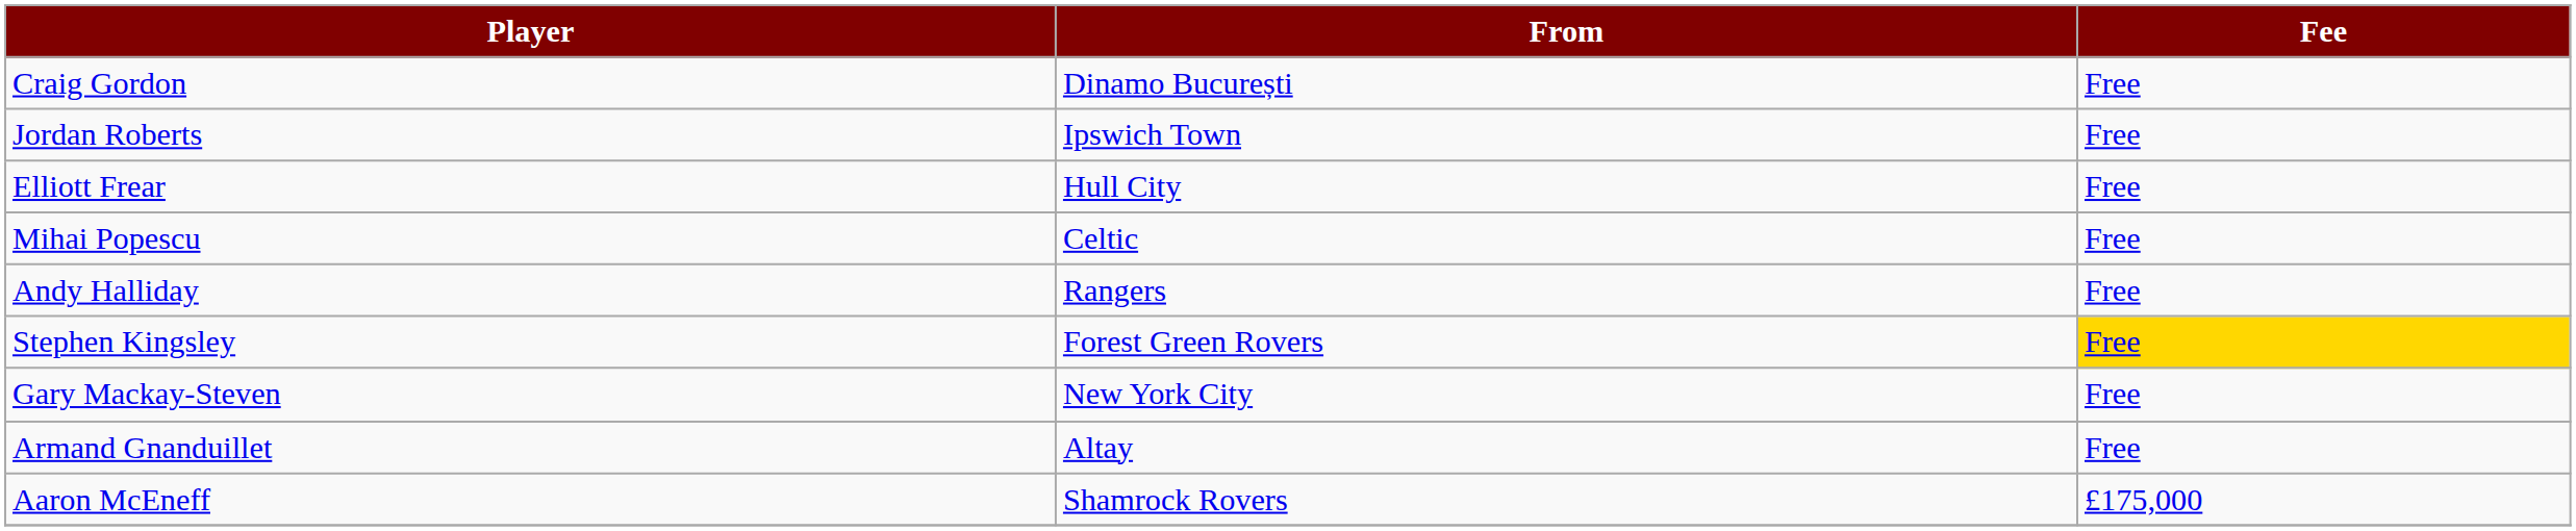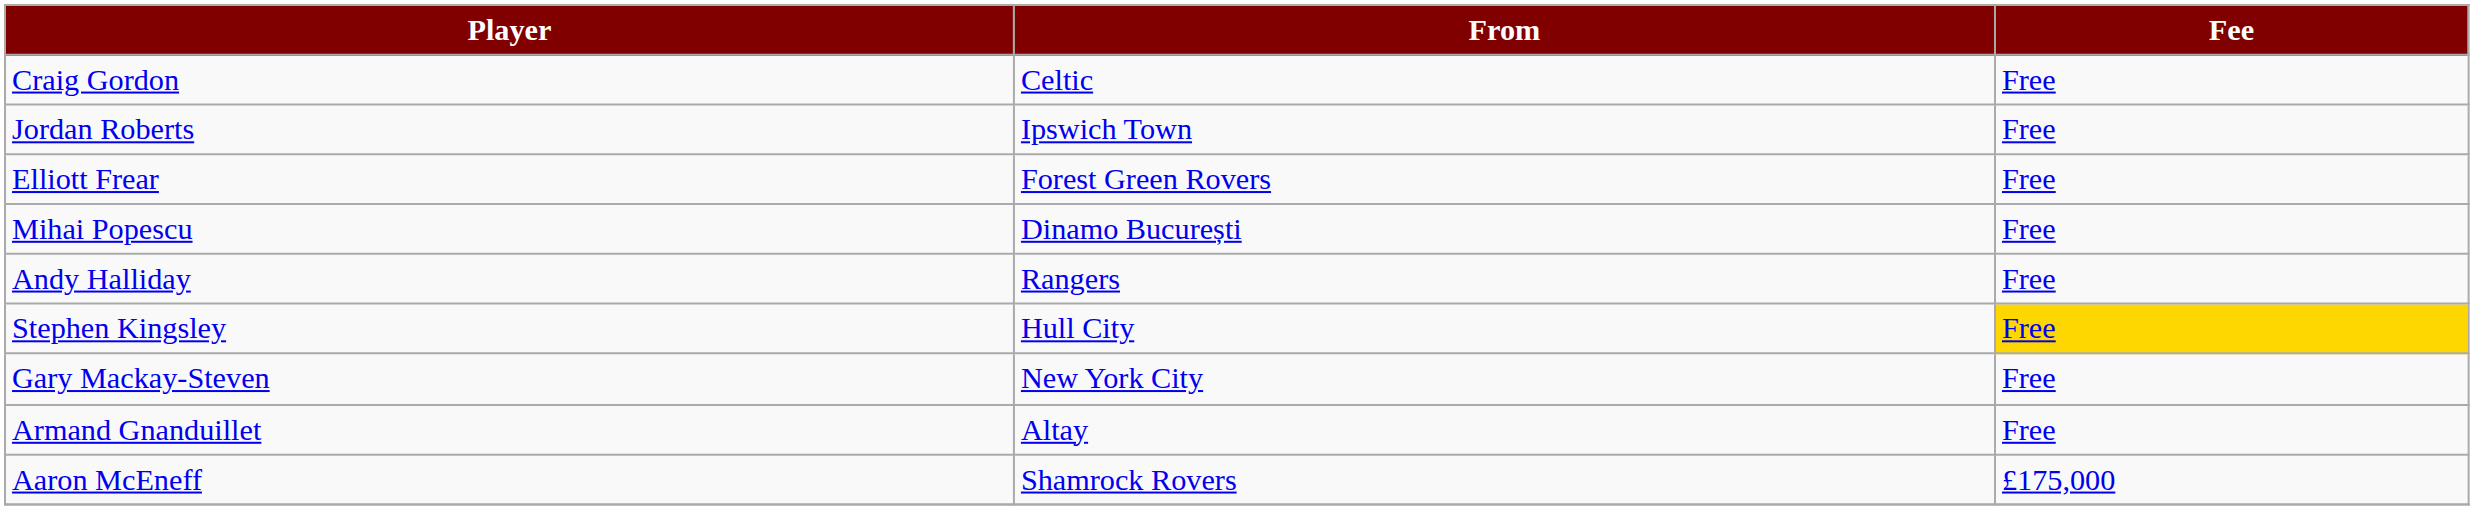 <table class="wikitable" style="text-align:left; font-size:95%;width:98%;">
 <tr>
 <th style="background:maroon; color:white;">Player</th>
 <th style="background:maroon; color:white;">From</th>
 <th style="background:maroon; color:white;">Fee</th>
 </tr>
 <tr>
 <td> <a href='#'>Craig Gordon</a></td>
-<td> <a href='#'>Dinamo București</a></td>
+<td> <a href='#'>Celtic</a></td>
 <td><a href='#'>Free</a></td>
 </tr>
 <tr>
 <td> <a href='#'>Jordan Roberts</a></td>
 <td> <a href='#'>Ipswich Town</a></td>
 <td><a href='#'>Free</a></td>
 </tr>
 <tr>
 <td> <a href='#'>Elliott Frear</a></td>
-<td> <a href='#'>Hull City</a></td>
+<td> <a href='#'>Forest Green Rovers</a></td>
 <td><a href='#'>Free</a></td>
 </tr>
 <tr>
 <td> <a href='#'>Mihai Popescu</a></td>
-<td> <a href='#'>Celtic</a></td>
+<td> <a href='#'>Dinamo București</a></td>
 <td><a href='#'>Free</a></td>
 </tr>
 <tr>
 <td> <a href='#'>Andy Halliday</a></td>
 <td> <a href='#'>Rangers</a></td>
 <td><a href='#'>Free</a></td>
 </tr>
 <tr>
 <td> <a href='#'>Stephen Kingsley</a></td>
-<td> <a href='#'>Forest Green Rovers</a></td>
+<td> <a href='#'>Hull City</a></td>
 <td style="background: gold;"><a href='#'>Free</a></td>
 </tr>
 <tr>
 <td> <a href='#'>Gary Mackay-Steven</a></td>
 <td> <a href='#'>New York City</a></td>
 <td><a href='#'>Free</a></td>
 </tr>
 <tr>
 <td> <a href='#'>Armand Gnanduillet</a></td>
 <td> <a href='#'>Altay</a></td>
 <td><a href='#'>Free</a></td>
 </tr>
 <tr>
 <td> <a href='#'>Aaron McEneff</a></td>
 <td> <a href='#'>Shamrock Rovers</a></td>
 <td><a href='#'>£175,000</a></td>
 </tr>
 <tr>
 </tr>
 </table>
